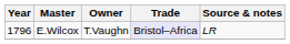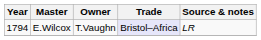 <table class=" wikitable">
 <tr>
 <th>Year</th>
 <th>Master</th>
 <th>Owner</th>
 <th>Trade</th>
 <th>Source & notes</th>
 </tr>
 <tr>
-<td>1796</td>
+<td>1794</td>
 <td>E.Wilcox</td>
 <td>T.Vaughn</td>
 <td style="background: lavender;">Bristol–Africa</td>
 <td><em>LR</em></td>
 </tr>
 <tr>
 </tr>
 </table>
